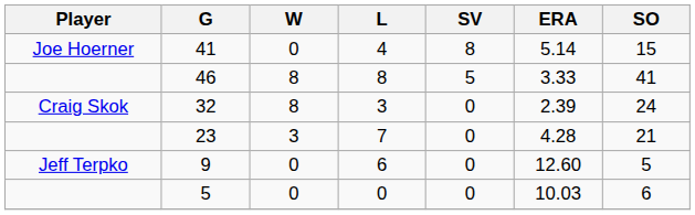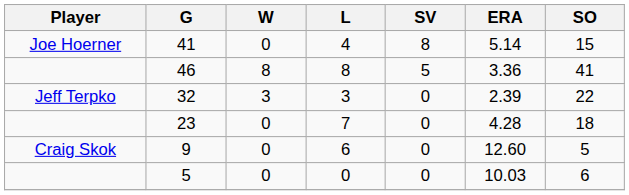 <table class="wikitable sortable">
 <tr>
 <th bgcolor="#DDDDFF" width="16%">Player</th>
 <th bgcolor="#DDDDFF" width="9%">G</th>
 <th bgcolor="#DDDDFF" width="9%">W</th>
 <th bgcolor="#DDDDFF" width="9%">L</th>
 <th bgcolor="#DDDDFF" width="9%">SV</th>
 <th bgcolor="#DDDDFF" width="9%">ERA</th>
 <th bgcolor="#DDDDFF" width="9%">SO</th>
 </tr>
 <tr align="center">
 <td><a href='#'>Joe Hoerner</a></td>
 <td>41</td>
 <td>0</td>
 <td>4</td>
 <td>8</td>
 <td>5.14</td>
 <td>15</td>
 </tr>
 <tr align=center>
 <td></td>
 <td>46</td>
 <td>8</td>
 <td>8</td>
 <td>5</td>
-<td>3.33</td>
+<td>3.36</td>
 <td>41</td>
 </tr>
 <tr align="center">
-<td><a href='#'>Craig Skok</a></td>
+<td><a href='#'>Jeff Terpko</a></td>
 <td>32</td>
-<td>8</td>
+<td>3</td>
 <td>3</td>
 <td>0</td>
 <td>2.39</td>
-<td>24</td>
+<td>22</td>
 </tr>
 <tr align=center>
 <td></td>
 <td>23</td>
-<td>3</td>
+<td>0</td>
 <td>7</td>
 <td>0</td>
 <td>4.28</td>
-<td>21</td>
+<td>18</td>
 </tr>
 <tr align="center">
-<td><a href='#'>Jeff Terpko</a></td>
+<td><a href='#'>Craig Skok</a></td>
 <td>9</td>
 <td>0</td>
 <td>6</td>
 <td>0</td>
 <td>12.60</td>
 <td>5</td>
 </tr>
 <tr align=center>
 <td></td>
 <td>5</td>
 <td>0</td>
 <td>0</td>
 <td>0</td>
 <td>10.03</td>
 <td>6</td>
 </tr>
 <tr align="center">
 </tr>
 </table>
